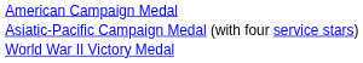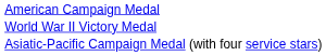 <table>
 <tr>
 <td></td>
 <td><a href='#'>American Campaign Medal</a></td>
 </tr>
 <tr>
 <td></td>
-<td><a href='#'>Asiatic-Pacific Campaign Medal</a> (with four <a href='#'>service stars</a>)</td>
+<td><a href='#'>World War II Victory Medal</a></td>
 </tr>
 <tr>
 <td></td>
-<td><a href='#'>World War II Victory Medal</a></td>
+<td><a href='#'>Asiatic-Pacific Campaign Medal</a> (with four <a href='#'>service stars</a>)</td>
 </tr>
 </table>
